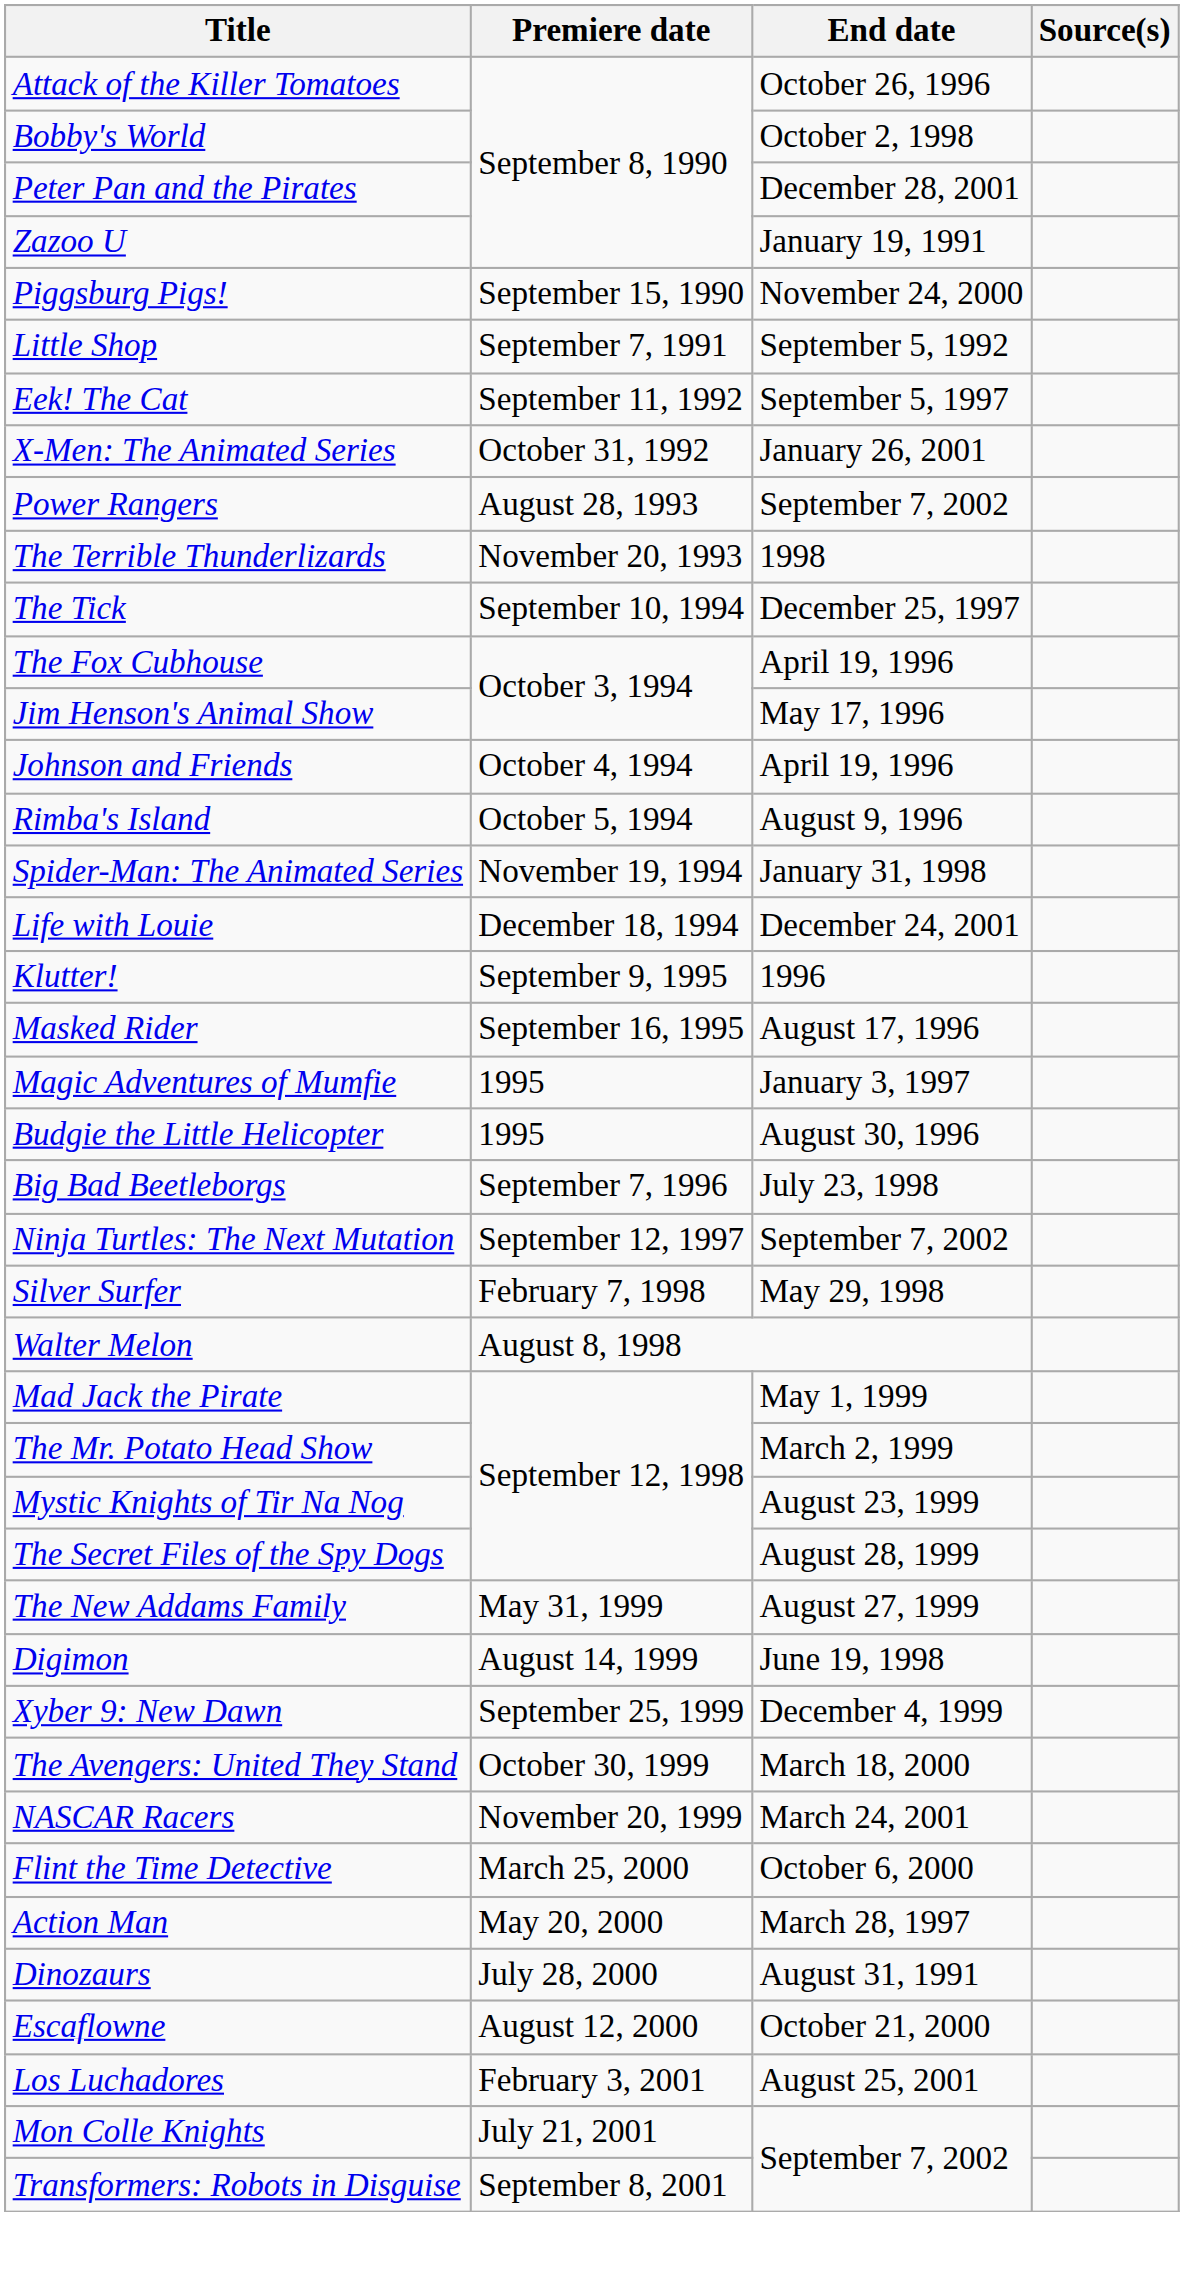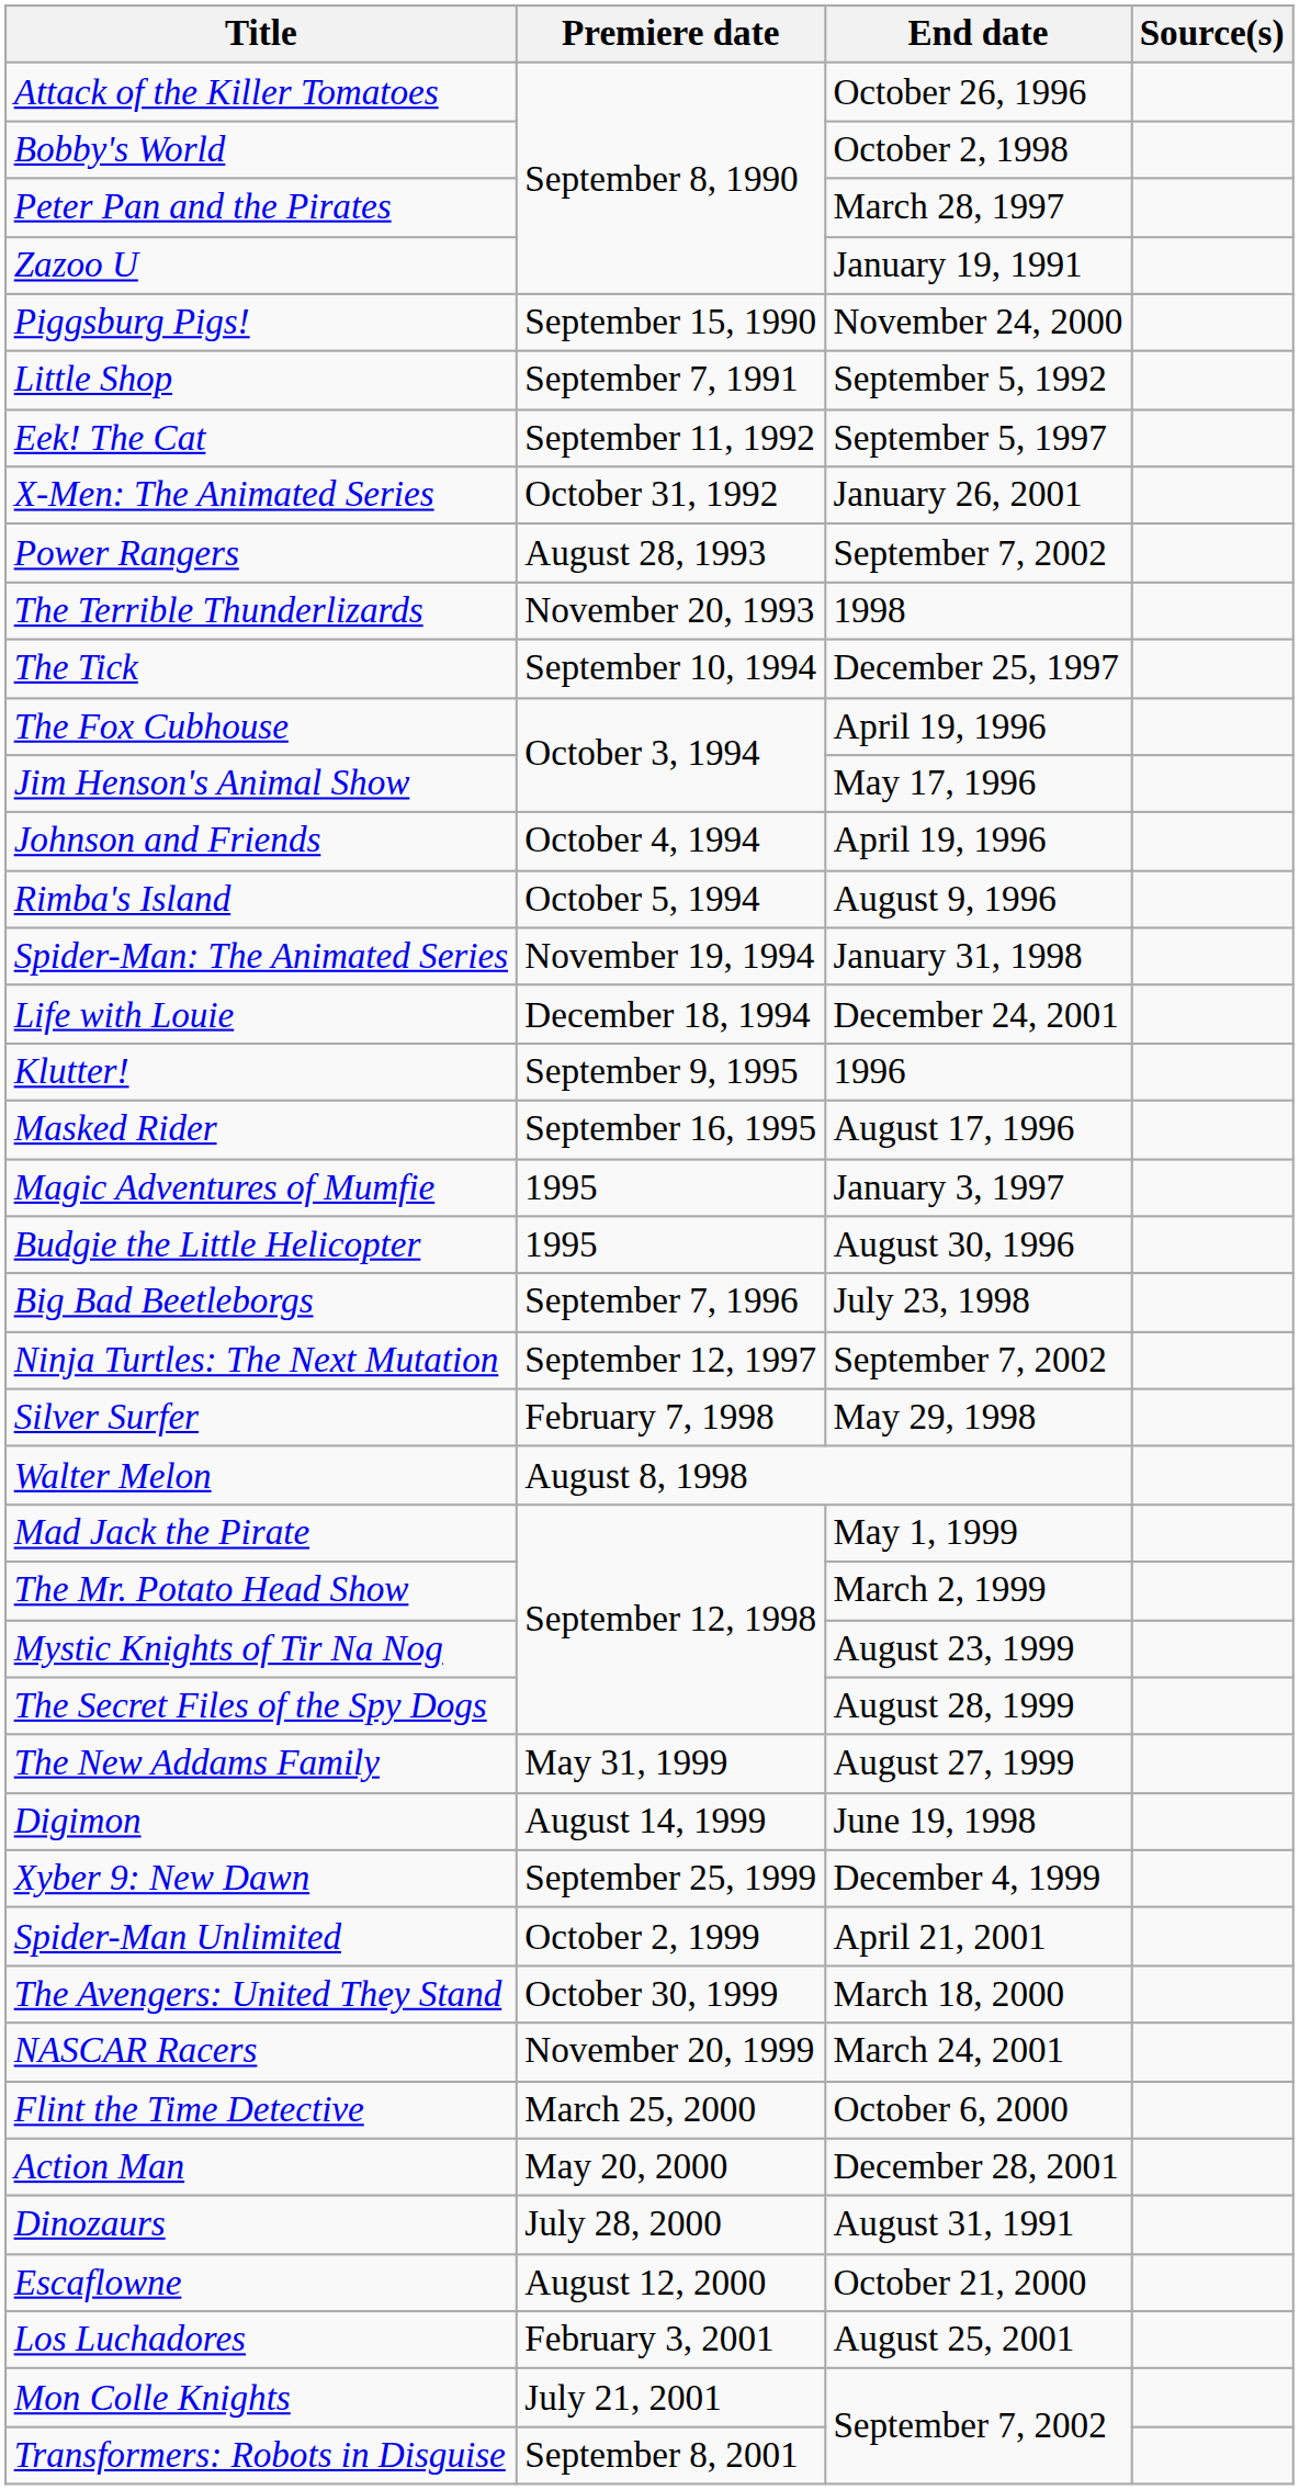 <table class="wikitable sortable">
 <tr>
 <th>Title</th>
 <th>Premiere date</th>
 <th>End date</th>
 <th>Source(s)</th>
 </tr>
 <tr>
 <td><em><a href='#'>Attack of the Killer Tomatoes</a></em></td>
 <td rowspan=4>September 8, 1990</td>
 <td>October 26, 1996</td>
 <td></td>
 </tr>
 <tr>
 <td><em><a href='#'>Bobby's World</a></em></td>
 <td>October 2, 1998</td>
 <td></td>
 </tr>
 <tr>
 <td><em><a href='#'>Peter Pan and the Pirates</a></em></td>
-<td>December 28, 2001</td>
+<td>March 28, 1997</td>
 <td></td>
 </tr>
 <tr>
 <td><em><a href='#'>Zazoo U</a></em></td>
 <td>January 19, 1991</td>
 <td></td>
 </tr>
 <tr>
 <td><em><a href='#'>Piggsburg Pigs!</a></em></td>
 <td>September 15, 1990</td>
 <td>November 24, 2000</td>
 <td></td>
 </tr>
 <tr>
 <td><em><a href='#'>Little Shop</a></em></td>
 <td>September 7, 1991</td>
 <td>September 5, 1992</td>
 <td></td>
 </tr>
 <tr>
 <td><em><a href='#'>Eek! The Cat</a></em></td>
 <td>September 11, 1992</td>
 <td>September 5, 1997</td>
 <td></td>
 </tr>
 <tr>
 <td><em><a href='#'>X-Men: The Animated Series</a></em></td>
 <td>October 31, 1992</td>
 <td>January 26, 2001</td>
 <td></td>
 </tr>
 <tr>
 <td><em><a href='#'>Power Rangers</a></em></td>
 <td>August 28, 1993</td>
 <td>September 7, 2002</td>
 <td></td>
 </tr>
 <tr>
 <td><em><a href='#'>The Terrible Thunderlizards</a></em></td>
 <td>November 20, 1993</td>
 <td>1998</td>
 <td></td>
 </tr>
 <tr>
 <td><em><a href='#'>The Tick</a></em></td>
 <td>September 10, 1994</td>
 <td>December 25, 1997</td>
 <td></td>
 </tr>
 <tr>
 <td><em><a href='#'>The Fox Cubhouse</a></em></td>
 <td rowspan=2>October 3, 1994</td>
 <td>April 19, 1996</td>
 <td></td>
 </tr>
 <tr>
 <td><em><a href='#'>Jim Henson's Animal Show</a></em></td>
 <td>May 17, 1996</td>
 <td></td>
 </tr>
 <tr>
 <td><em><a href='#'>Johnson and Friends</a></em></td>
 <td>October 4, 1994</td>
 <td>April 19, 1996</td>
 <td></td>
 </tr>
 <tr>
 <td><em><a href='#'>Rimba's Island</a></em></td>
 <td>October 5, 1994</td>
 <td>August 9, 1996</td>
 <td></td>
 </tr>
 <tr>
 <td><em><a href='#'>Spider-Man: The Animated Series</a></em></td>
 <td>November 19, 1994</td>
 <td>January 31, 1998</td>
 <td></td>
 </tr>
 <tr>
 <td><em><a href='#'>Life with Louie</a></em></td>
 <td>December 18, 1994</td>
 <td>December 24, 2001</td>
 <td></td>
 </tr>
 <tr>
 <td><em><a href='#'>Klutter!</a></em></td>
 <td>September 9, 1995</td>
 <td>1996</td>
 <td></td>
 </tr>
 <tr>
 <td><em><a href='#'>Masked Rider</a></em></td>
 <td>September 16, 1995</td>
 <td>August 17, 1996</td>
 <td></td>
 </tr>
 <tr>
 <td><em><a href='#'>Magic Adventures of Mumfie</a></em></td>
 <td>1995</td>
 <td>January 3, 1997</td>
 <td></td>
 </tr>
 <tr>
 <td><em><a href='#'>Budgie the Little Helicopter</a></em></td>
 <td>1995</td>
 <td>August 30, 1996</td>
 <td></td>
 </tr>
 <tr>
 <td><em><a href='#'>Big Bad Beetleborgs</a></em></td>
 <td>September 7, 1996</td>
 <td>July 23, 1998</td>
 <td></td>
 </tr>
 <tr>
 <td><em><a href='#'>Ninja Turtles: The Next Mutation</a></em></td>
 <td>September 12, 1997</td>
 <td>September 7, 2002</td>
 <td></td>
 </tr>
 <tr>
 <td><em><a href='#'>Silver Surfer</a></em></td>
 <td>February 7, 1998</td>
 <td>May 29, 1998</td>
 <td></td>
 </tr>
 <tr>
 <td><em><a href='#'>Walter Melon</a></em></td>
 <td colspan=2>August 8, 1998</td>
 <td></td>
 </tr>
 <tr>
 <td><em><a href='#'>Mad Jack the Pirate</a></em></td>
 <td rowspan=4>September 12, 1998</td>
 <td>May 1, 1999</td>
 <td></td>
 </tr>
 <tr>
 <td><em><a href='#'>The Mr. Potato Head Show</a></em></td>
 <td>March 2, 1999</td>
 <td></td>
 </tr>
 <tr>
 <td><em><a href='#'>Mystic Knights of Tir Na Nog</a></em></td>
 <td>August 23, 1999</td>
 <td></td>
 </tr>
 <tr>
 <td><em><a href='#'>The Secret Files of the Spy Dogs</a></em></td>
 <td>August 28, 1999</td>
 <td></td>
 </tr>
 <tr>
 <td><em><a href='#'>The New Addams Family</a></em></td>
 <td>May 31, 1999</td>
 <td>August 27, 1999</td>
 <td></td>
 </tr>
 <tr>
 <td><em><a href='#'>Digimon</a></em></td>
 <td>August 14, 1999</td>
 <td>June 19, 1998</td>
 <td></td>
 </tr>
 <tr>
 <td><em><a href='#'>Xyber 9: New Dawn</a></em></td>
 <td>September 25, 1999</td>
 <td>December 4, 1999</td>
 <td></td>
 </tr>
 <tr>
+<td><em><a href='#'>Spider-Man Unlimited</a></em></td>
+<td>October 2, 1999</td>
+<td>April 21, 2001</td>
+<td></td>
+</tr>
+<tr>
 <td><em><a href='#'>The Avengers: United They Stand</a></em></td>
 <td>October 30, 1999</td>
 <td>March 18, 2000</td>
 <td></td>
 </tr>
 <tr>
 <td><em><a href='#'>NASCAR Racers</a></em></td>
 <td>November 20, 1999</td>
 <td>March 24, 2001</td>
 <td></td>
 </tr>
 <tr>
 <td><em><a href='#'>Flint the Time Detective</a></em></td>
 <td>March 25, 2000</td>
 <td>October 6, 2000</td>
 <td></td>
 </tr>
 <tr>
 <td><em><a href='#'>Action Man</a></em></td>
 <td>May 20, 2000</td>
-<td>March 28, 1997</td>
+<td>December 28, 2001</td>
 <td></td>
 </tr>
 <tr>
 <td><em><a href='#'>Dinozaurs</a></em></td>
 <td>July 28, 2000</td>
 <td>August 31, 1991</td>
 <td></td>
 </tr>
 <tr>
 <td><em><a href='#'>Escaflowne</a></em></td>
 <td>August 12, 2000</td>
 <td>October 21, 2000</td>
 <td></td>
 </tr>
 <tr>
 <td><em><a href='#'>Los Luchadores</a></em></td>
 <td>February 3, 2001</td>
 <td>August 25, 2001</td>
 <td></td>
 </tr>
 <tr>
 <td><em><a href='#'>Mon Colle Knights</a></em></td>
 <td>July 21, 2001</td>
 <td rowspan=2>September 7, 2002</td>
 <td></td>
 </tr>
 <tr>
 <td><em><a href='#'>Transformers: Robots in Disguise</a></em></td>
 <td>September 8, 2001</td>
 <td></td>
 </tr>
 </table>
